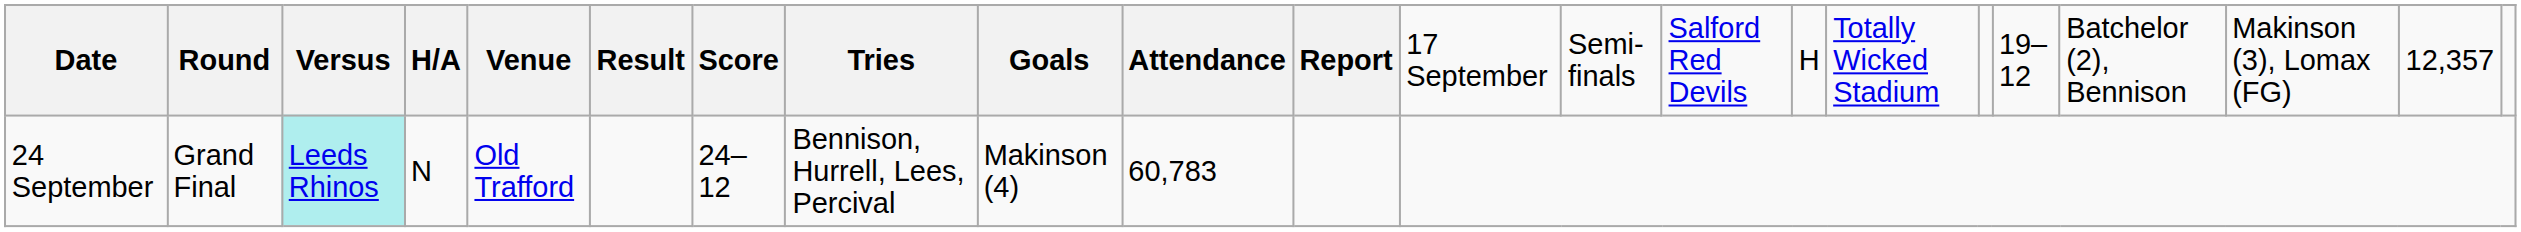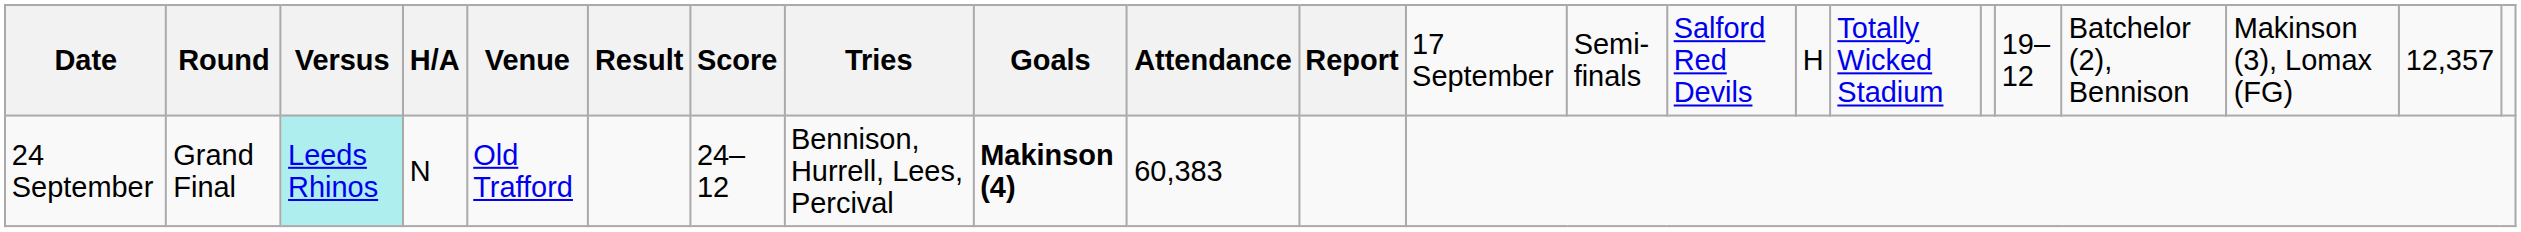 <table class="wikitable defaultleft col2center col4center col7center col10right" style="font-size:90%;">
 <tr>
 <th>Date</th>
 <th>Round</th>
 <th>Versus</th>
 <th>H/A</th>
 <th>Venue</th>
 <th>Result</th>
 <th>Score</th>
 <th>Tries</th>
 <th>Goals</th>
 <th>Attendance</th>
 <th>Report</th>
 <td>17 September</td>
 <td>Semi-finals</td>
 <td> <a href='#'>Salford Red Devils</a></td>
 <td>H</td>
 <td><a href='#'>Totally Wicked Stadium</a></td>
 <td></td>
 <td>19–12</td>
 <td>Batchelor (2), Bennison</td>
 <td>Makinson (3), Lomax (FG)</td>
 <td>12,357</td>
 <td></td>
 </tr>
 <tr>
 <td>24 September</td>
 <td>Grand Final</td>
 <td style="background: paleturquoise;"> <a href='#'>Leeds Rhinos</a></td>
 <td>N</td>
 <td><a href='#'>Old Trafford</a></td>
 <td></td>
 <td>24–12</td>
 <td>Bennison, Hurrell, Lees, Percival</td>
-<td>Makinson (4)</td>
-<td>60,783</td>
+<td><strong>Makinson (4)</strong></td>
+<td>60,383</td>
 <td></td>
 </tr>
 </table>
